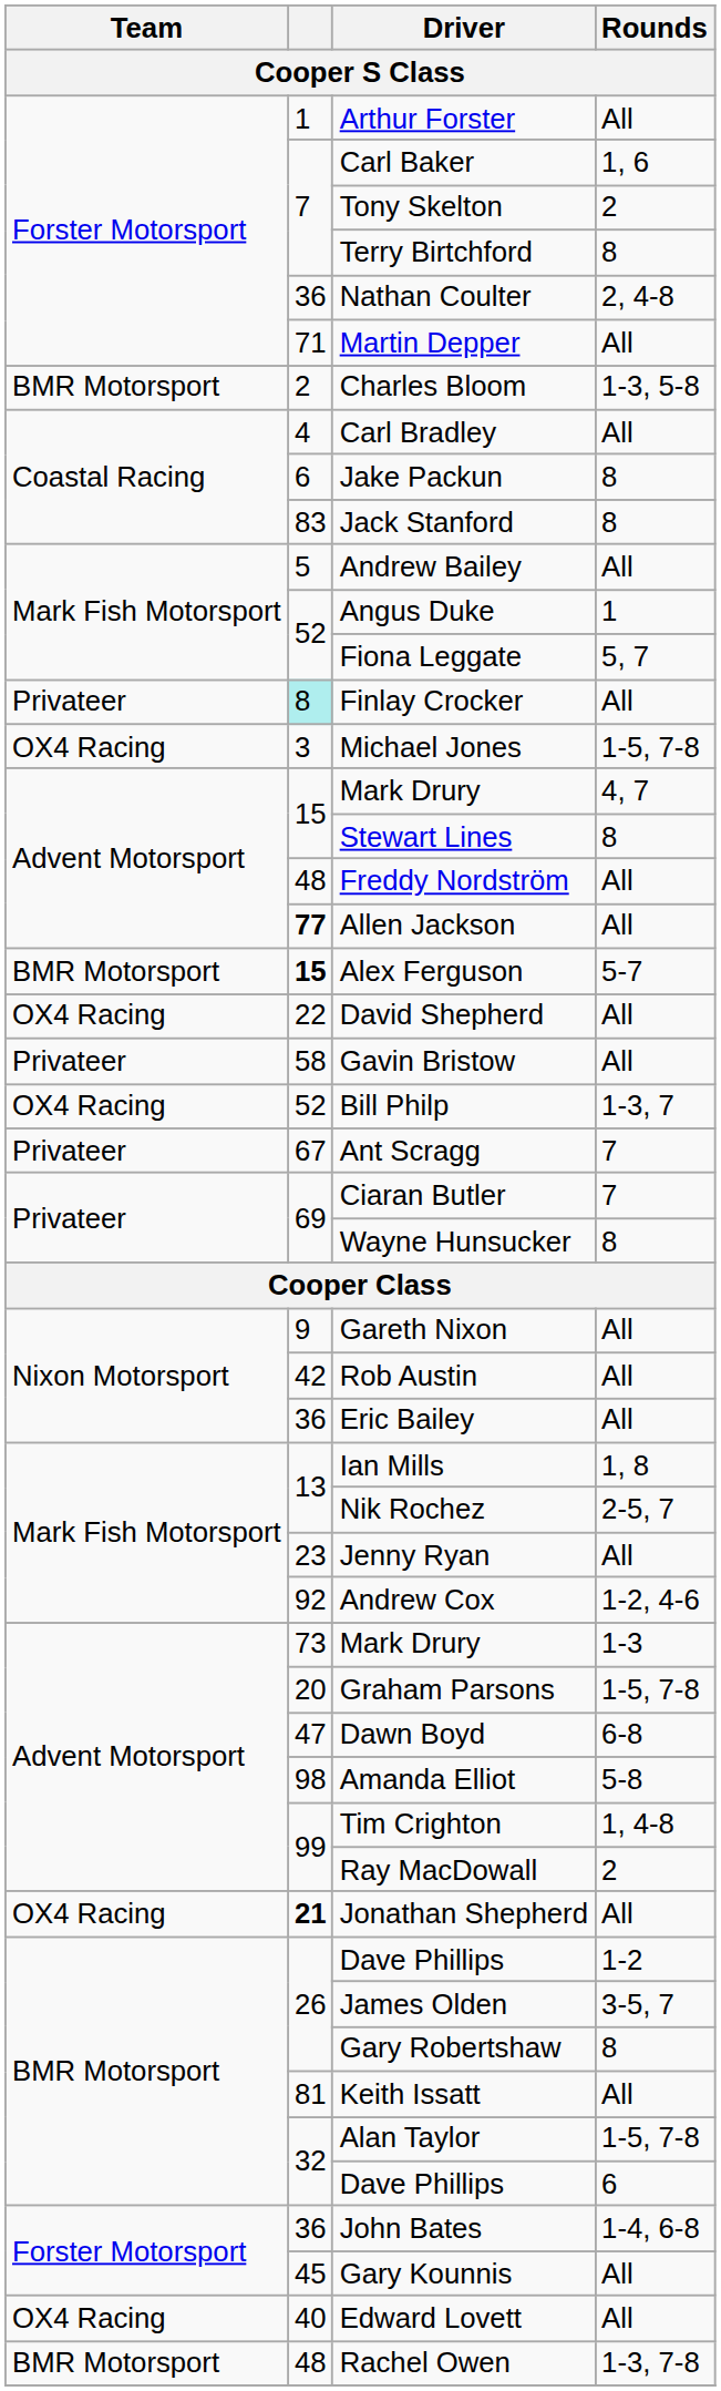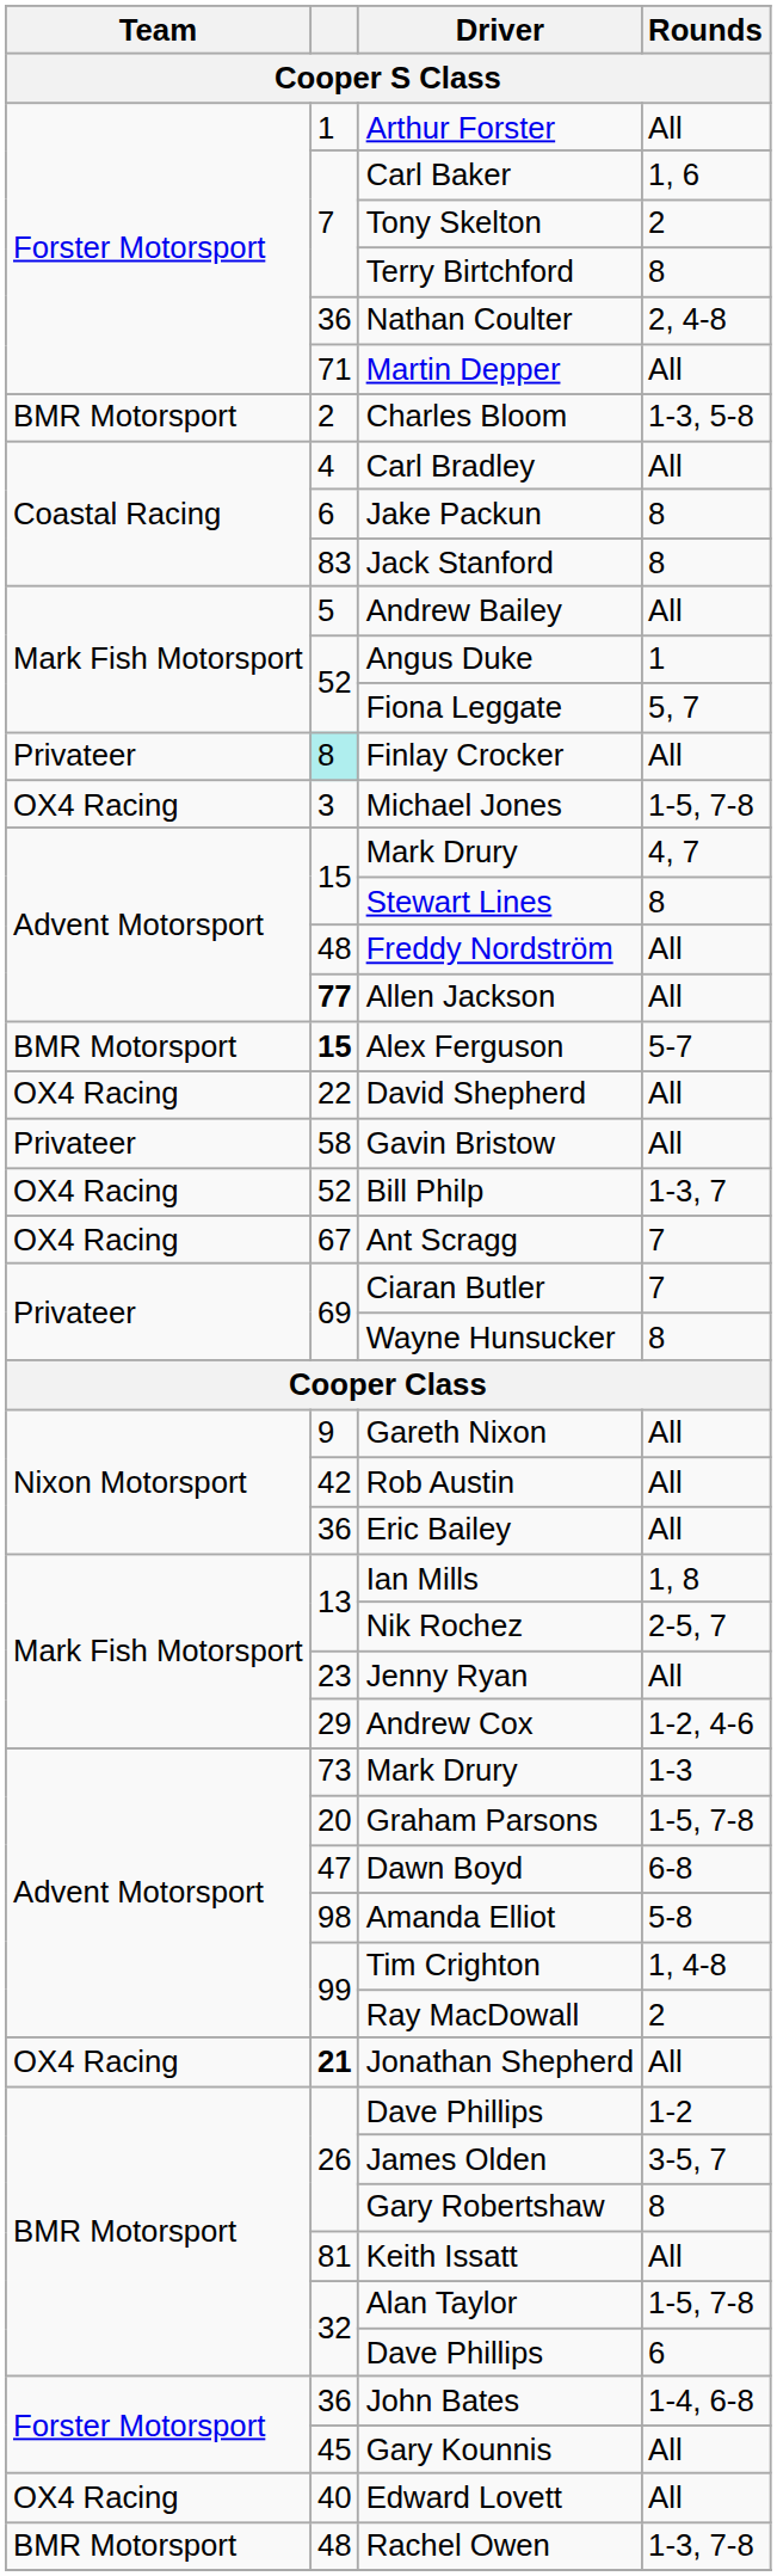 <table class="wikitable" style="font-size: 85%;">
 <tr>
 <th>Team</th>
 <th></th>
 <th>Driver</th>
 <th>Rounds</th>
 </tr>
 <tr>
 <th colspan=4>Cooper S Class</th>
 </tr>
 <tr>
 <td rowspan=6><a href='#'>Forster Motorsport</a></td>
 <td>1</td>
 <td><a href='#'>Arthur Forster</a></td>
 <td>All</td>
 </tr>
 <tr>
 <td rowspan=3>7</td>
 <td>Carl Baker</td>
 <td>1, 6</td>
 </tr>
 <tr>
 <td>Tony Skelton</td>
 <td>2</td>
 </tr>
 <tr>
 <td>Terry Birtchford</td>
 <td>8</td>
 </tr>
 <tr>
 <td>36</td>
 <td>Nathan Coulter</td>
 <td>2, 4-8</td>
 </tr>
 <tr>
 <td>71</td>
 <td><a href='#'>Martin Depper</a></td>
 <td>All</td>
 </tr>
 <tr>
 <td>BMR Motorsport</td>
 <td>2</td>
 <td>Charles Bloom</td>
 <td>1-3, 5-8</td>
 </tr>
 <tr>
 <td rowspan=3>Coastal Racing</td>
 <td>4</td>
 <td>Carl Bradley</td>
 <td>All</td>
 </tr>
 <tr>
 <td>6</td>
 <td>Jake Packun</td>
 <td>8</td>
 </tr>
 <tr>
 <td>83</td>
 <td>Jack Stanford</td>
 <td>8</td>
 </tr>
 <tr>
 <td rowspan=3>Mark Fish Motorsport</td>
 <td>5</td>
 <td>Andrew Bailey</td>
 <td>All</td>
 </tr>
 <tr>
 <td rowspan=2>52</td>
 <td>Angus Duke</td>
 <td>1</td>
 </tr>
 <tr>
 <td>Fiona Leggate</td>
 <td>5, 7</td>
 </tr>
 <tr>
 <td>Privateer</td>
 <td style="background: paleturquoise;">8</td>
 <td>Finlay Crocker</td>
 <td>All</td>
 </tr>
 <tr>
 <td>OX4 Racing</td>
 <td>3</td>
 <td>Michael Jones</td>
 <td>1-5, 7-8</td>
 </tr>
 <tr>
 <td rowspan=4>Advent Motorsport</td>
 <td rowspan=2>15</td>
 <td>Mark Drury</td>
 <td>4, 7</td>
 </tr>
 <tr>
 <td><a href='#'>Stewart Lines</a></td>
 <td>8</td>
 </tr>
 <tr>
 <td>48</td>
 <td><a href='#'>Freddy Nordström</a></td>
 <td>All</td>
 </tr>
 <tr>
 <td><strong>77</strong></td>
 <td>Allen Jackson</td>
 <td>All</td>
 </tr>
 <tr>
 <td>BMR Motorsport</td>
 <td><strong>15</strong></td>
 <td>Alex Ferguson</td>
 <td>5-7</td>
 </tr>
 <tr>
 <td>OX4 Racing</td>
 <td>22</td>
 <td>David Shepherd</td>
 <td>All</td>
 </tr>
 <tr>
 <td>Privateer</td>
 <td>58</td>
 <td>Gavin Bristow</td>
 <td>All</td>
 </tr>
 <tr>
 <td>OX4 Racing</td>
 <td>52</td>
 <td>Bill Philp</td>
 <td>1-3, 7</td>
 </tr>
 <tr>
-<td>Privateer</td>
+<td>OX4 Racing</td>
 <td>67</td>
 <td>Ant Scragg</td>
 <td>7</td>
 </tr>
 <tr>
 <td rowspan=2>Privateer</td>
 <td rowspan=2>69</td>
 <td>Ciaran Butler</td>
 <td>7</td>
 </tr>
 <tr>
 <td>Wayne Hunsucker</td>
 <td>8</td>
 </tr>
 <tr>
 <th colspan=4>Cooper Class</th>
 </tr>
 <tr>
 <td rowspan=3>Nixon Motorsport</td>
 <td>9</td>
 <td>Gareth Nixon</td>
 <td>All</td>
 </tr>
 <tr>
 <td>42</td>
 <td>Rob Austin</td>
 <td>All</td>
 </tr>
 <tr>
 <td>36</td>
 <td>Eric Bailey</td>
 <td>All</td>
 </tr>
 <tr>
 <td rowspan=4>Mark Fish Motorsport</td>
 <td rowspan=2>13</td>
 <td>Ian Mills</td>
 <td>1, 8</td>
 </tr>
 <tr>
 <td>Nik Rochez</td>
 <td>2-5, 7</td>
 </tr>
 <tr>
 <td>23</td>
 <td>Jenny Ryan</td>
 <td>All</td>
 </tr>
 <tr>
-<td>92</td>
+<td>29</td>
 <td>Andrew Cox</td>
 <td>1-2, 4-6</td>
 </tr>
 <tr>
 <td rowspan=6>Advent Motorsport</td>
 <td>73</td>
 <td>Mark Drury</td>
 <td>1-3</td>
 </tr>
 <tr>
 <td>20</td>
 <td>Graham Parsons</td>
 <td>1-5, 7-8</td>
 </tr>
 <tr>
 <td>47</td>
 <td>Dawn Boyd</td>
 <td>6-8</td>
 </tr>
 <tr>
 <td>98</td>
 <td>Amanda Elliot</td>
 <td>5-8</td>
 </tr>
 <tr>
 <td rowspan=2>99</td>
 <td>Tim Crighton</td>
 <td>1, 4-8</td>
 </tr>
 <tr>
 <td>Ray MacDowall</td>
 <td>2</td>
 </tr>
 <tr>
 <td>OX4 Racing</td>
 <td><strong>21</strong></td>
 <td>Jonathan Shepherd</td>
 <td>All</td>
 </tr>
 <tr>
 <td rowspan=6>BMR Motorsport</td>
 <td rowspan=3>26</td>
 <td>Dave Phillips</td>
 <td>1-2</td>
 </tr>
 <tr>
 <td>James Olden</td>
 <td>3-5, 7</td>
 </tr>
 <tr>
 <td>Gary Robertshaw</td>
 <td>8</td>
 </tr>
 <tr>
 <td>81</td>
 <td>Keith Issatt</td>
 <td>All</td>
 </tr>
 <tr>
 <td rowspan=2>32</td>
 <td>Alan Taylor</td>
 <td>1-5, 7-8</td>
 </tr>
 <tr>
 <td>Dave Phillips</td>
 <td>6</td>
 </tr>
 <tr>
 <td rowspan=2><a href='#'>Forster Motorsport</a></td>
 <td>36</td>
 <td>John Bates</td>
 <td>1-4, 6-8</td>
 </tr>
 <tr>
 <td>45</td>
 <td>Gary Kounnis</td>
 <td>All</td>
 </tr>
 <tr>
 <td>OX4 Racing</td>
 <td>40</td>
 <td>Edward Lovett</td>
 <td>All</td>
 </tr>
 <tr>
 <td>BMR Motorsport</td>
 <td>48</td>
 <td>Rachel Owen</td>
 <td>1-3, 7-8</td>
 </tr>
 <tr>
 </tr>
 </table>
